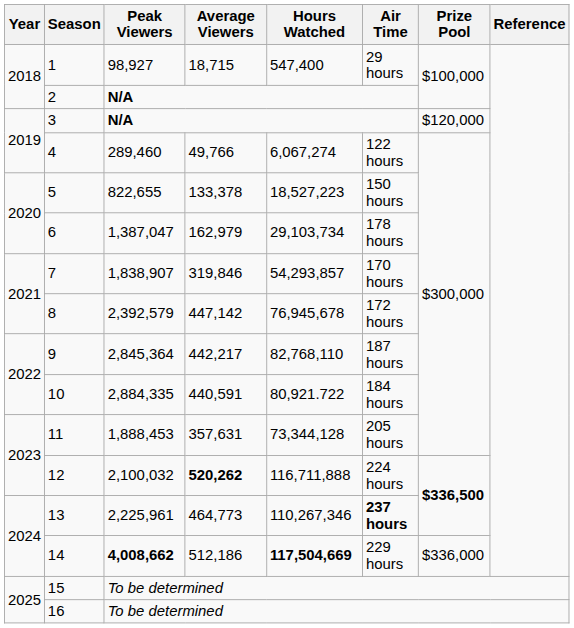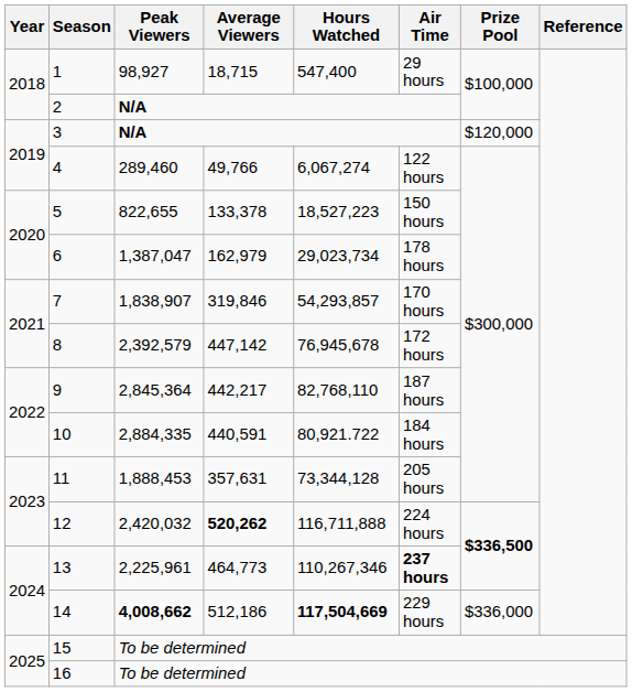 <table class="wikitable">
 <tr>
 <th>Year</th>
 <th>Season</th>
 <th>Peak Viewers</th>
 <th>Average Viewers</th>
 <th>Hours Watched</th>
 <th>Air Time</th>
 <th>Prize Pool</th>
 <th>Reference</th>
 </tr>
 <tr>
 <td rowspan = "2">2018</td>
 <td>1</td>
 <td>98,927</td>
 <td>18,715</td>
 <td>547,400</td>
 <td>29 hours</td>
 <td rowspan="2">$100,000</td>
 <td rowspan = "14"></td>
 </tr>
 <tr>
 <td>2</td>
 <td colspan="4"><strong>N/A</strong></td>
 </tr>
 <tr>
 <td rowspan = "2">2019</td>
 <td>3</td>
 <td colspan="4"><strong>N/A</strong></td>
 <td>$120,000</td>
 </tr>
 <tr>
 <td>4</td>
 <td>289,460</td>
 <td>49,766</td>
 <td>6,067,274</td>
 <td>122 hours</td>
 <td rowspan = "8">$300,000</td>
 </tr>
 <tr>
 <td rowspan = "2">2020</td>
 <td>5</td>
 <td>822,655</td>
 <td>133,378</td>
 <td>18,527,223</td>
 <td>150 hours</td>
 </tr>
 <tr>
 <td>6</td>
 <td>1,387,047</td>
 <td>162,979</td>
-<td>29,103,734</td>
+<td>29,023,734</td>
 <td>178 hours</td>
 </tr>
 <tr>
 <td rowspan = "2">2021</td>
 <td>7</td>
 <td>1,838,907</td>
 <td>319,846</td>
 <td>54,293,857</td>
 <td>170 hours</td>
 </tr>
 <tr>
 <td>8</td>
 <td>2,392,579</td>
 <td>447,142</td>
 <td>76,945,678</td>
 <td>172 hours</td>
 </tr>
 <tr>
 <td rowspan = "2">2022</td>
 <td>9</td>
 <td>2,845,364</td>
 <td>442,217</td>
 <td>82,768,110</td>
 <td>187 hours</td>
 </tr>
 <tr>
 <td>10</td>
 <td>2,884,335</td>
 <td>440,591</td>
 <td>80,921.722</td>
 <td>184 hours</td>
 </tr>
 <tr>
 <td rowspan = "2">2023</td>
 <td>11</td>
 <td>1,888,453</td>
 <td>357,631</td>
 <td>73,344,128</td>
 <td>205 hours</td>
 </tr>
 <tr>
 <td>12</td>
-<td>2,100,032</td>
+<td>2,420,032</td>
 <td><strong>520,262</strong></td>
 <td>116,711,888</td>
 <td>224 hours</td>
 <td rowspan = "2"><strong>$336,500</strong></td>
 </tr>
 <tr>
 <td rowspan = "2">2024</td>
 <td>13</td>
 <td>2,225,961</td>
 <td>464,773</td>
 <td>110,267,346</td>
 <td><strong>237 hours</strong></td>
 </tr>
 <tr>
 <td>14</td>
 <td><strong>4,008,662</strong></td>
 <td>512,186</td>
 <td><strong>117,504,669</strong></td>
 <td>229 hours</td>
 <td>$336,000</td>
 </tr>
 <tr>
 <td rowspan = "2">2025</td>
 <td>15</td>
 <td colspan="6"><em>To be determined</em></td>
 </tr>
 <tr>
 <td>16</td>
 <td colspan="6"><em>To be determined</em></td>
 </tr>
 </table>
